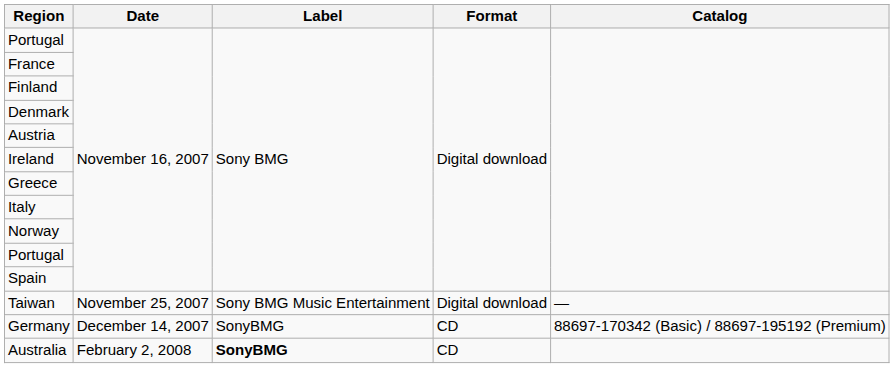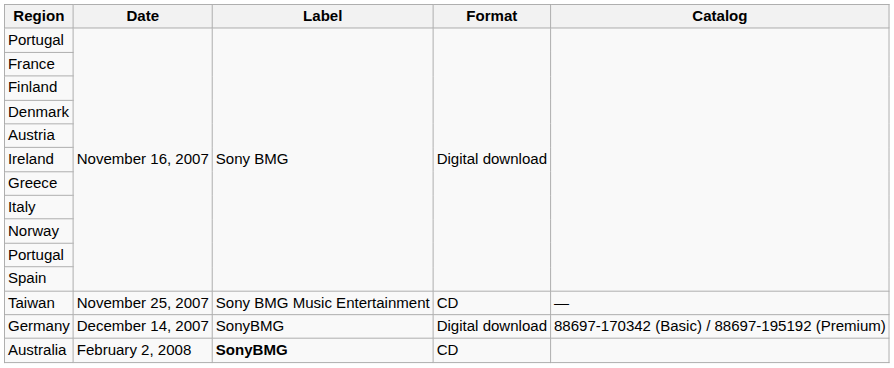 <table class="wikitable">
 <tr>
 <th>Region</th>
 <th>Date</th>
 <th>Label</th>
 <th>Format</th>
 <th>Catalog</th>
 </tr>
 <tr>
 <td>Portugal</td>
 <td rowspan="11">November 16, 2007</td>
 <td rowspan="11">Sony BMG</td>
 <td rowspan="11">Digital download</td>
 </tr>
 <tr>
 <td>France</td>
 </tr>
 <tr>
 <td>Finland</td>
 </tr>
 <tr>
 <td>Denmark</td>
 </tr>
 <tr>
 <td>Austria</td>
 </tr>
 <tr>
 <td>Ireland</td>
 </tr>
 <tr>
 <td>Greece</td>
 </tr>
 <tr>
 <td>Italy</td>
 </tr>
 <tr>
 <td>Norway</td>
 </tr>
 <tr>
 <td>Portugal</td>
 </tr>
 <tr>
 <td>Spain</td>
 </tr>
 <tr>
 <td>Taiwan</td>
 <td>November 25, 2007</td>
 <td>Sony BMG Music Entertainment</td>
-<td>Digital download</td>
+<td>CD</td>
 <td>—</td>
 </tr>
 <tr>
 <td>Germany</td>
 <td>December 14, 2007</td>
 <td>SonyBMG</td>
-<td>CD</td>
+<td>Digital download</td>
 <td>88697-170342 (Basic) / 88697-195192 (Premium)</td>
 </tr>
 <tr>
 <td>Australia</td>
 <td>February 2, 2008</td>
 <td><strong>SonyBMG</strong></td>
 <td>CD</td>
 <td></td>
 </tr>
 </table>
